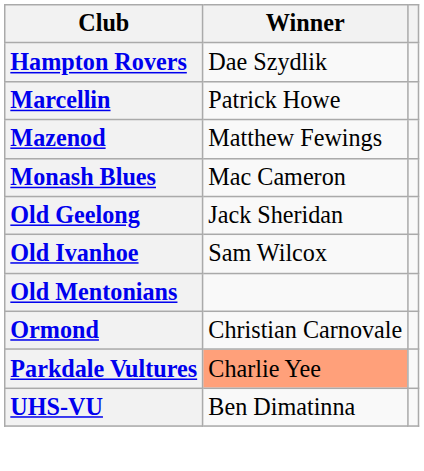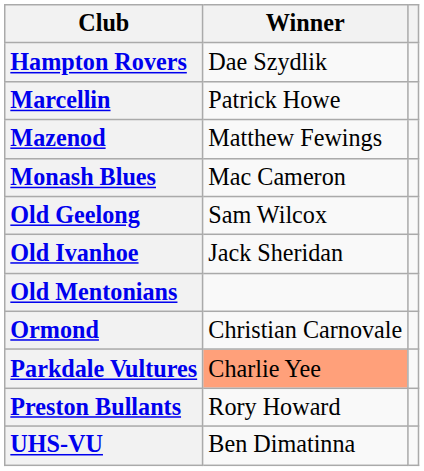 <table class="wikitable plainrowheaders">
 <tr>
 <th>Club</th>
 <th>Winner</th>
 <th></th>
 </tr>
 <tr>
 <th style="text-align:left"><a href='#'>Hampton Rovers</a></th>
 <td>Dae Szydlik</td>
 <td align="center"></td>
 </tr>
 <tr>
 <th style="text-align:left"><a href='#'>Marcellin</a></th>
 <td>Patrick Howe</td>
 <td align="center"></td>
 </tr>
 <tr>
 <th style="text-align:left"><a href='#'>Mazenod</a></th>
 <td>Matthew Fewings</td>
 <td align="center"></td>
 </tr>
 <tr>
 <th style="text-align:left"><a href='#'>Monash Blues</a></th>
 <td>Mac Cameron</td>
 <td align="center"></td>
 </tr>
 <tr>
 <th style="text-align:left"><a href='#'>Old Geelong</a></th>
-<td>Jack Sheridan</td>
+<td>Sam Wilcox</td>
 <td align="center"></td>
 </tr>
 <tr>
 <th style="text-align:left"><a href='#'>Old Ivanhoe</a></th>
-<td>Sam Wilcox</td>
+<td>Jack Sheridan</td>
 <td align="center"></td>
 </tr>
 <tr>
 <th style="text-align:left"><a href='#'>Old Mentonians</a></th>
 <td></td>
 <td align="center"></td>
 </tr>
 <tr>
 <th style="text-align:left"><a href='#'>Ormond</a></th>
 <td>Christian Carnovale</td>
 <td align="center"></td>
 </tr>
 <tr>
 <th style="text-align:left"><a href='#'>Parkdale Vultures</a></th>
 <td style="background: lightsalmon;">Charlie Yee</td>
 <td align="center"></td>
 </tr>
 <tr>
+<th style="text-align:left"><a href='#'>Preston Bullants</a></th>
+<td>Rory Howard</td>
+<td align="center"></td>
+</tr>
+<tr>
 <th style="text-align:left"><a href='#'>UHS-VU</a></th>
 <td>Ben Dimatinna</td>
 <td align="center"></td>
 </tr>
 </table>
